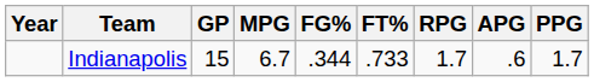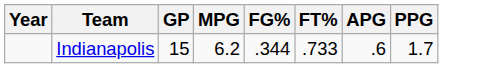 <table class="wikitable sortable" style="font-size:95%; text-align:right;">
 <tr>
 <th>Year</th>
 <th>Team</th>
 <th>GP</th>
 <th>MPG</th>
 <th>FG%</th>
 <th>FT%</th>
-<th>RPG</th>
 <th>APG</th>
 <th>PPG</th>
 </tr>
 <tr>
 <td style="text-align:left;"></td>
 <td style="text-align:left;"><a href='#'>Indianapolis</a></td>
 <td>15</td>
-<td>6.7</td>
+<td>6.2</td>
 <td>.344</td>
 <td>.733</td>
-<td>1.7</td>
 <td>.6</td>
 <td>1.7</td>
 </tr>
 </table>
